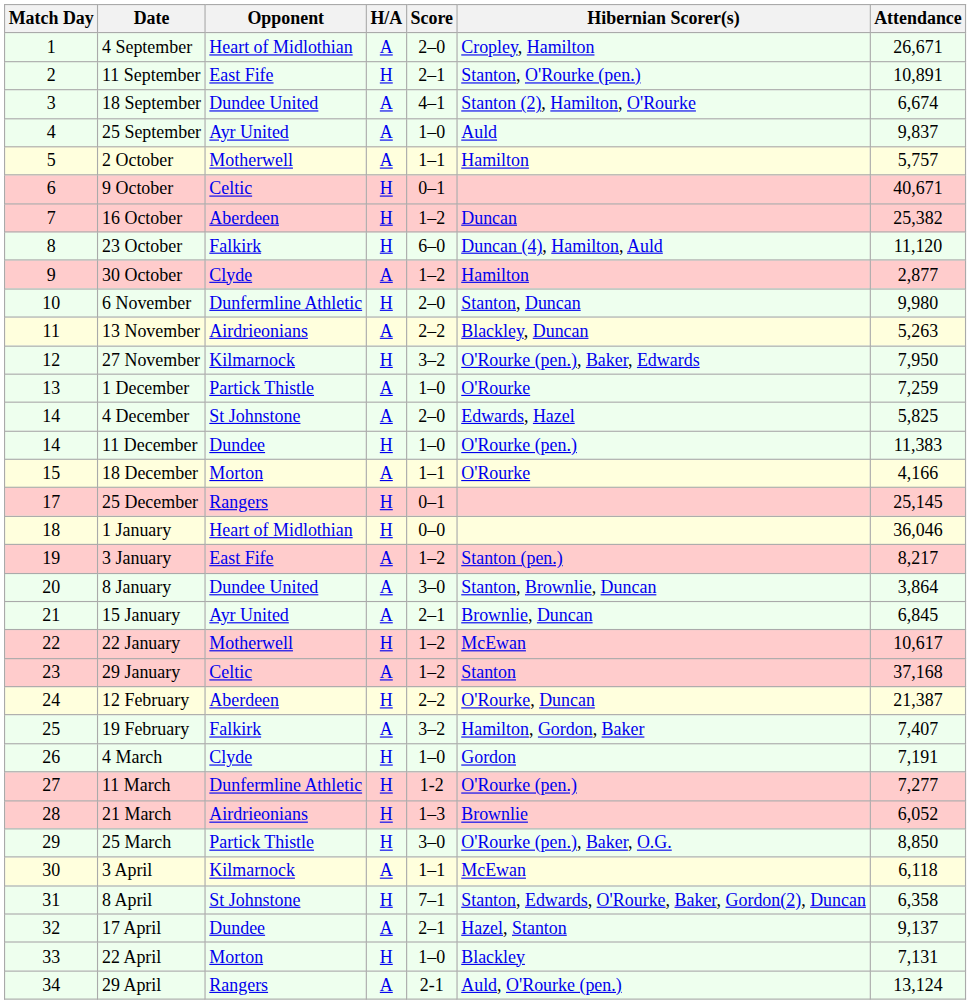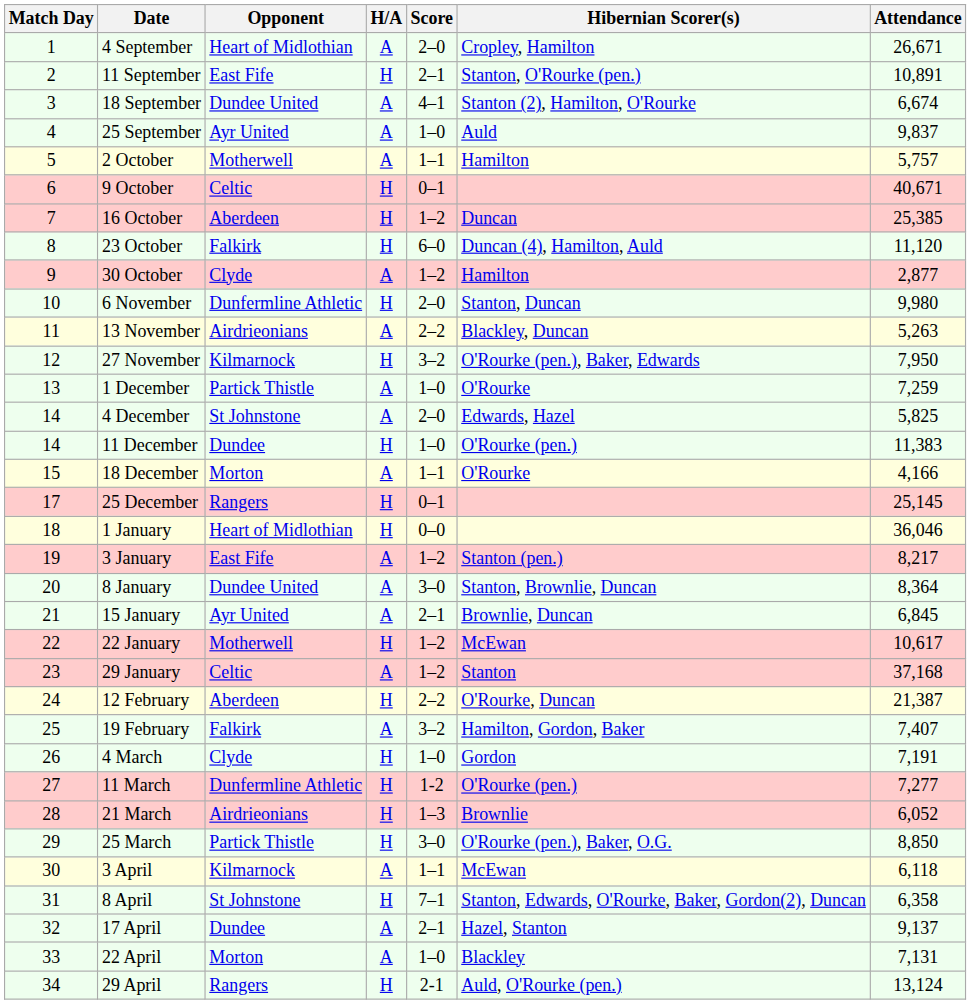 <table class="wikitable" style="text-align:center">
 <tr>
 <th>Match Day</th>
 <th>Date</th>
 <th>Opponent</th>
 <th>H/A</th>
 <th>Score</th>
 <th>Hibernian Scorer(s)</th>
 <th>Attendance</th>
 </tr>
 <tr bgcolor=#EEFFEE>
 <td>1</td>
 <td align=left>4 September</td>
 <td align=left><a href='#'>Heart of Midlothian</a></td>
 <td><a href='#'>A</a></td>
 <td>2–0</td>
 <td align=left><a href='#'>Cropley</a>, <a href='#'>Hamilton</a></td>
 <td>26,671</td>
 </tr>
 <tr bgcolor=#EEFFEE>
 <td>2</td>
 <td align=left>11 September</td>
 <td align=left><a href='#'>East Fife</a></td>
 <td><a href='#'>H</a></td>
 <td>2–1</td>
 <td align=left><a href='#'>Stanton</a>, <a href='#'>O'Rourke (pen.)</a></td>
 <td>10,891</td>
 </tr>
 <tr bgcolor=#EEFFEE>
 <td>3</td>
 <td align=left>18 September</td>
 <td align=left><a href='#'>Dundee United</a></td>
 <td><a href='#'>A</a></td>
 <td>4–1</td>
 <td align=left><a href='#'>Stanton (2)</a>, <a href='#'>Hamilton</a>, <a href='#'>O'Rourke</a></td>
 <td>6,674</td>
 </tr>
 <tr bgcolor=#EEFFEE>
 <td>4</td>
 <td align=left>25 September</td>
 <td align=left><a href='#'>Ayr United</a></td>
 <td><a href='#'>A</a></td>
 <td>1–0</td>
 <td align=left><a href='#'>Auld</a></td>
 <td>9,837</td>
 </tr>
 <tr bgcolor=#FFFFDD>
 <td>5</td>
 <td align=left>2 October</td>
 <td align=left><a href='#'>Motherwell</a></td>
 <td><a href='#'>A</a></td>
 <td>1–1</td>
 <td align=left><a href='#'>Hamilton</a></td>
 <td>5,757</td>
 </tr>
 <tr bgcolor=#FFCCCC>
 <td>6</td>
 <td align=left>9 October</td>
 <td align=left><a href='#'>Celtic</a></td>
 <td><a href='#'>H</a></td>
 <td>0–1</td>
 <td align=left></td>
 <td>40,671</td>
 </tr>
 <tr bgcolor=#FFCCCC>
 <td>7</td>
 <td align=left>16 October</td>
 <td align=left><a href='#'>Aberdeen</a></td>
 <td><a href='#'>H</a></td>
 <td>1–2</td>
 <td align=left><a href='#'>Duncan</a></td>
-<td>25,382</td>
+<td>25,385</td>
 </tr>
 <tr bgcolor=#EEFFEE>
 <td>8</td>
 <td align=left>23 October</td>
 <td align=left><a href='#'>Falkirk</a></td>
 <td><a href='#'>H</a></td>
 <td>6–0</td>
 <td align=left><a href='#'>Duncan (4)</a>, <a href='#'>Hamilton</a>, <a href='#'>Auld</a></td>
 <td>11,120</td>
 </tr>
 <tr bgcolor=#FFCCCC>
 <td>9</td>
 <td align=left>30 October</td>
 <td align=left><a href='#'>Clyde</a></td>
 <td><a href='#'>A</a></td>
 <td>1–2</td>
 <td align=left><a href='#'>Hamilton</a></td>
 <td>2,877</td>
 </tr>
 <tr bgcolor=#EEFFEE>
 <td>10</td>
 <td align=left>6 November</td>
 <td align=left><a href='#'>Dunfermline Athletic</a></td>
 <td><a href='#'>H</a></td>
 <td>2–0</td>
 <td align=left><a href='#'>Stanton</a>, <a href='#'>Duncan</a></td>
 <td>9,980</td>
 </tr>
 <tr bgcolor=#FFFFDD>
 <td>11</td>
 <td align=left>13 November</td>
 <td align=left><a href='#'>Airdrieonians</a></td>
 <td><a href='#'>A</a></td>
 <td>2–2</td>
 <td align=left><a href='#'>Blackley</a>, <a href='#'>Duncan</a></td>
 <td>5,263</td>
 </tr>
 <tr bgcolor=#EEFFEE>
 <td>12</td>
 <td align=left>27 November</td>
 <td align=left><a href='#'>Kilmarnock</a></td>
 <td><a href='#'>H</a></td>
 <td>3–2</td>
 <td align=left><a href='#'>O'Rourke (pen.)</a>, <a href='#'>Baker</a>, <a href='#'>Edwards</a></td>
 <td>7,950</td>
 </tr>
 <tr bgcolor=#EEFFEE>
 <td>13</td>
 <td align=left>1 December</td>
 <td align=left><a href='#'>Partick Thistle</a></td>
 <td><a href='#'>A</a></td>
 <td>1–0</td>
 <td align=left><a href='#'>O'Rourke</a></td>
 <td>7,259</td>
 </tr>
 <tr bgcolor=#EEFFEE>
 <td>14</td>
 <td align=left>4 December</td>
 <td align=left><a href='#'>St Johnstone</a></td>
 <td><a href='#'>A</a></td>
 <td>2–0</td>
 <td align=left><a href='#'>Edwards</a>, <a href='#'>Hazel</a></td>
 <td>5,825</td>
 </tr>
 <tr bgcolor=#EEFFEE>
 <td>14</td>
 <td align=left>11 December</td>
 <td align=left><a href='#'>Dundee</a></td>
 <td><a href='#'>H</a></td>
 <td>1–0</td>
 <td align=left><a href='#'>O'Rourke (pen.)</a></td>
 <td>11,383</td>
 </tr>
 <tr bgcolor=#FFFFDD>
 <td>15</td>
 <td align=left>18 December</td>
 <td align=left><a href='#'>Morton</a></td>
 <td><a href='#'>A</a></td>
 <td>1–1</td>
 <td align=left><a href='#'>O'Rourke</a></td>
 <td>4,166</td>
 </tr>
 <tr bgcolor=#FFCCCC>
 <td>17</td>
 <td align=left>25 December</td>
 <td align=left><a href='#'>Rangers</a></td>
 <td><a href='#'>H</a></td>
 <td>0–1</td>
 <td align=left></td>
 <td>25,145</td>
 </tr>
 <tr bgcolor=#FFFFDD>
 <td>18</td>
 <td align=left>1 January</td>
 <td align=left><a href='#'>Heart of Midlothian</a></td>
 <td><a href='#'>H</a></td>
 <td>0–0</td>
 <td align=left></td>
 <td>36,046</td>
 </tr>
 <tr bgcolor=#FFCCCC>
 <td>19</td>
 <td align=left>3 January</td>
 <td align=left><a href='#'>East Fife</a></td>
 <td><a href='#'>A</a></td>
 <td>1–2</td>
 <td align=left><a href='#'>Stanton (pen.)</a></td>
 <td>8,217</td>
 </tr>
 <tr bgcolor=#EEFFEE>
 <td>20</td>
 <td align=left>8 January</td>
 <td align=left><a href='#'>Dundee United</a></td>
 <td><a href='#'>A</a></td>
 <td>3–0</td>
 <td align=left><a href='#'>Stanton</a>, <a href='#'>Brownlie</a>, <a href='#'>Duncan</a></td>
-<td>3,864</td>
+<td>8,364</td>
 </tr>
 <tr bgcolor=#EEFFEE>
 <td>21</td>
 <td align=left>15 January</td>
 <td align=left><a href='#'>Ayr United</a></td>
 <td><a href='#'>A</a></td>
 <td>2–1</td>
 <td align=left><a href='#'>Brownlie</a>, <a href='#'>Duncan</a></td>
 <td>6,845</td>
 </tr>
 <tr bgcolor=#FFCCCC>
 <td>22</td>
 <td align=left>22 January</td>
 <td align=left><a href='#'>Motherwell</a></td>
 <td><a href='#'>H</a></td>
 <td>1–2</td>
 <td align=left><a href='#'>McEwan</a></td>
 <td>10,617</td>
 </tr>
 <tr bgcolor=#FFCCCC>
 <td>23</td>
 <td align=left>29 January</td>
 <td align=left><a href='#'>Celtic</a></td>
 <td><a href='#'>A</a></td>
 <td>1–2</td>
 <td align=left><a href='#'>Stanton</a></td>
 <td>37,168</td>
 </tr>
 <tr bgcolor=#FFFFDD>
 <td>24</td>
 <td align=left>12 February</td>
 <td align=left><a href='#'>Aberdeen</a></td>
 <td><a href='#'>H</a></td>
 <td>2–2</td>
 <td align=left><a href='#'>O'Rourke</a>, <a href='#'>Duncan</a></td>
 <td>21,387</td>
 </tr>
 <tr bgcolor=#EEFFEE>
 <td>25</td>
 <td align=left>19 February</td>
 <td align=left><a href='#'>Falkirk</a></td>
 <td><a href='#'>A</a></td>
 <td>3–2</td>
 <td align=left><a href='#'>Hamilton</a>, <a href='#'>Gordon</a>, <a href='#'>Baker</a></td>
 <td>7,407</td>
 </tr>
 <tr bgcolor=#EEFFEE>
 <td>26</td>
 <td align=left>4 March</td>
 <td align=left><a href='#'>Clyde</a></td>
 <td><a href='#'>H</a></td>
 <td>1–0</td>
 <td align=left><a href='#'>Gordon</a></td>
 <td>7,191</td>
 </tr>
 <tr bgcolor=#FFCCCC>
 <td>27</td>
 <td align=left>11 March</td>
 <td align=left><a href='#'>Dunfermline Athletic</a></td>
 <td><a href='#'>H</a></td>
 <td>1-2</td>
 <td align=left><a href='#'>O'Rourke (pen.)</a></td>
 <td>7,277</td>
 </tr>
 <tr bgcolor=#FFCCCC>
 <td>28</td>
 <td align=left>21 March</td>
 <td align=left><a href='#'>Airdrieonians</a></td>
 <td><a href='#'>H</a></td>
 <td>1–3</td>
 <td align=left><a href='#'>Brownlie</a></td>
 <td>6,052</td>
 </tr>
 <tr bgcolor=#EEFFEE>
 <td>29</td>
 <td align=left>25 March</td>
 <td align=left><a href='#'>Partick Thistle</a></td>
 <td><a href='#'>H</a></td>
 <td>3–0</td>
 <td align=left><a href='#'>O'Rourke (pen.)</a>, <a href='#'>Baker</a>, <a href='#'>O.G.</a></td>
 <td>8,850</td>
 </tr>
 <tr bgcolor=#FFFFDD>
 <td>30</td>
 <td align=left>3 April</td>
 <td align=left><a href='#'>Kilmarnock</a></td>
 <td><a href='#'>A</a></td>
 <td>1–1</td>
 <td align=left><a href='#'>McEwan</a></td>
 <td>6,118</td>
 </tr>
 <tr bgcolor=#EEFFEE>
 <td>31</td>
 <td align=left>8 April</td>
 <td align=left><a href='#'>St Johnstone</a></td>
 <td><a href='#'>H</a></td>
 <td>7–1</td>
 <td align=left><a href='#'>Stanton</a>, <a href='#'>Edwards</a>, <a href='#'>O'Rourke</a>, <a href='#'>Baker</a>, <a href='#'>Gordon(2)</a>, <a href='#'>Duncan</a></td>
 <td>6,358</td>
 </tr>
 <tr bgcolor=#EEFFEE>
 <td>32</td>
 <td align=left>17 April</td>
 <td align=left><a href='#'>Dundee</a></td>
 <td><a href='#'>A</a></td>
 <td>2–1</td>
 <td align=left><a href='#'>Hazel</a>, <a href='#'>Stanton</a></td>
 <td>9,137</td>
 </tr>
 <tr bgcolor=#EEFFEE>
 <td>33</td>
 <td align=left>22 April</td>
 <td align=left><a href='#'>Morton</a></td>
-<td><a href='#'>H</a></td>
+<td><a href='#'>A</a></td>
 <td>1–0</td>
 <td align=left><a href='#'>Blackley</a></td>
 <td>7,131</td>
 </tr>
 <tr bgcolor=#EEFFEE>
 <td>34</td>
 <td align=left>29 April</td>
 <td align=left><a href='#'>Rangers</a></td>
-<td><a href='#'>A</a></td>
+<td><a href='#'>H</a></td>
 <td>2-1</td>
 <td align=left><a href='#'>Auld</a>, <a href='#'>O'Rourke (pen.)</a></td>
 <td>13,124</td>
 </tr>
 </table>
